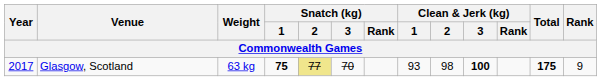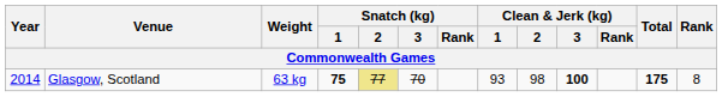 <table class = "wikitable" style="text-align:center;">
 <tr>
 <th rowspan=2 width=40>Year</th>
 <th rowspan=2 width=250>Venue</th>
 <th rowspan=2 width=60>Weight</th>
 <th colspan=4>Snatch (kg)</th>
 <th colspan=4>Clean & Jerk (kg)</th>
 <th rowspan=2 width=40>Total</th>
 <th rowspan=2 width=40>Rank</th>
 </tr>
 <tr>
 <th width=40>1</th>
 <th width=40>2</th>
 <th width=40>3</th>
 <th width=40>Rank</th>
 <th width=40>1</th>
 <th width=40>2</th>
 <th width=40>3</th>
 <th width=40>Rank</th>
 </tr>
 <tr>
 <th colspan=13><a href='#'>Commonwealth Games</a></th>
 </tr>
 <tr>
-<td><a href='#'>2017</a></td>
+<td><a href='#'>2014</a></td>
 <td align=left> <a href='#'>Glasgow</a>, Scotland</td>
 <td><a href='#'>63 kg</a></td>
 <td><strong>75</strong></td>
 <td style="background: khaki;"><s>77</s></td>
 <td><s>70</s></td>
 <td></td>
 <td>93</td>
 <td>98</td>
 <td><strong>100</strong></td>
 <td></td>
 <td><strong>175</strong></td>
-<td>9</td>
+<td>8</td>
 </tr>
 </table>
